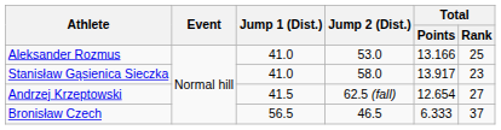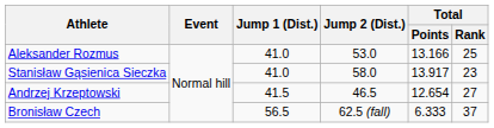 <table class="wikitable" style="font-size:90%">
 <tr>
 <th rowspan="2">Athlete</th>
 <th rowspan="2">Event</th>
 <th rowspan="2">Jump 1 (Dist.)</th>
 <th rowspan="2">Jump 2 (Dist.)</th>
 <th colspan="2">Total</th>
 </tr>
 <tr>
 <th>Points</th>
 <th>Rank</th>
 </tr>
 <tr>
 <td><a href='#'>Aleksander Rozmus</a></td>
 <td rowspan="4">Normal hill</td>
 <td align="center">41.0</td>
 <td align="center">53.0</td>
 <td align="center">13.166</td>
 <td align="center">25</td>
 </tr>
 <tr>
 <td><a href='#'>Stanisław Gąsienica Sieczka</a></td>
 <td align="center">41.0</td>
 <td align="center">58.0</td>
 <td align="center">13.917</td>
 <td align="center">23</td>
 </tr>
 <tr>
 <td><a href='#'>Andrzej Krzeptowski</a></td>
 <td align="center">41.5</td>
-<td align="center">62.5 <em>(fall)</em></td>
+<td align="center">46.5</td>
 <td align="center">12.654</td>
 <td align="center">27</td>
 </tr>
 <tr>
 <td><a href='#'>Bronisław Czech</a></td>
 <td align="center">56.5</td>
-<td align="center">46.5</td>
+<td align="center">62.5 <em>(fall)</em></td>
 <td align="center">6.333</td>
 <td align="center">37</td>
 </tr>
 </table>
